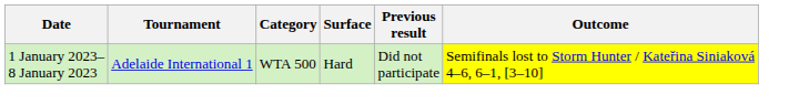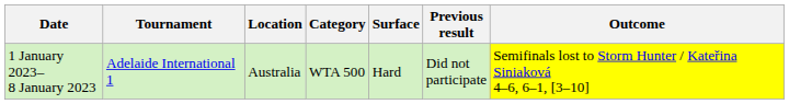 <table class="wikitable">
 <tr>
 <th>Date</th>
 <th>Tournament</th>
+<th>Location</th>
 <th>Category</th>
 <th>Surface</th>
 <th>Previous<br>result</th>
 <th>Outcome</th>
 </tr>
 <tr style="background:#d4f1c5">
 <td>1 January 2023–<br>8 January 2023</td>
 <td><a href='#'>Adelaide International 1</a></td>
+<td>Australia</td>
 <td>WTA 500</td>
 <td>Hard</td>
 <td>Did not<br>participate</td>
 <td style="background:yellow">Semifinals lost to  <a href='#'>Storm Hunter</a> /  <a href='#'>Kateřina Siniaková</a><br>4–6, 6–1, [3–10]</td>
 </tr>
 </table>
